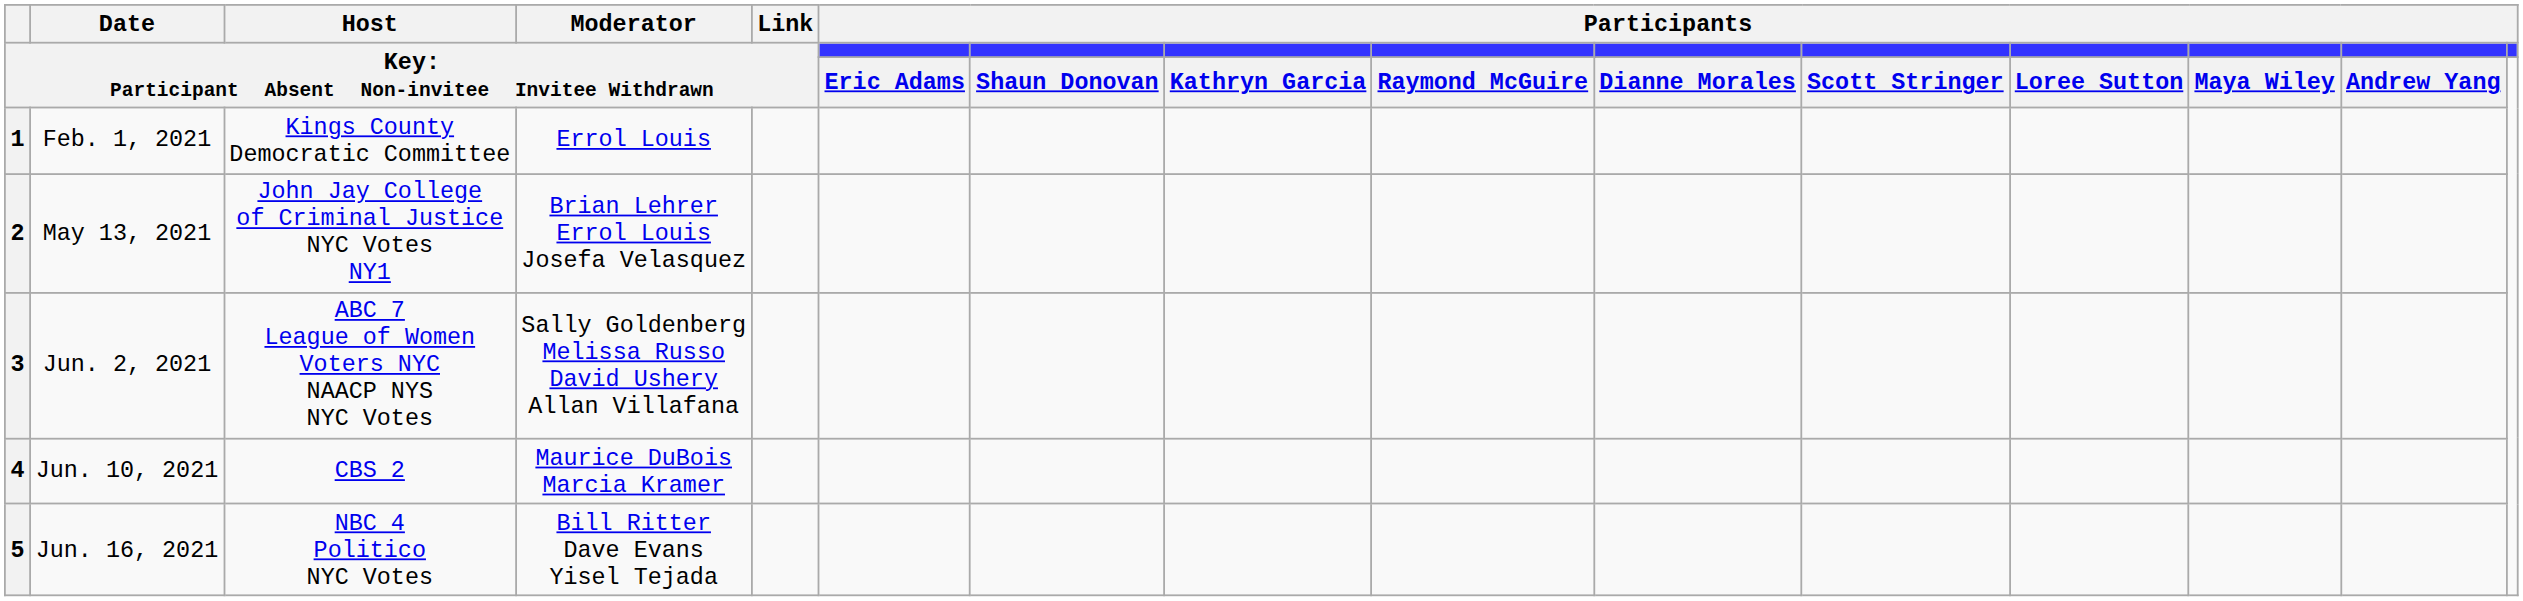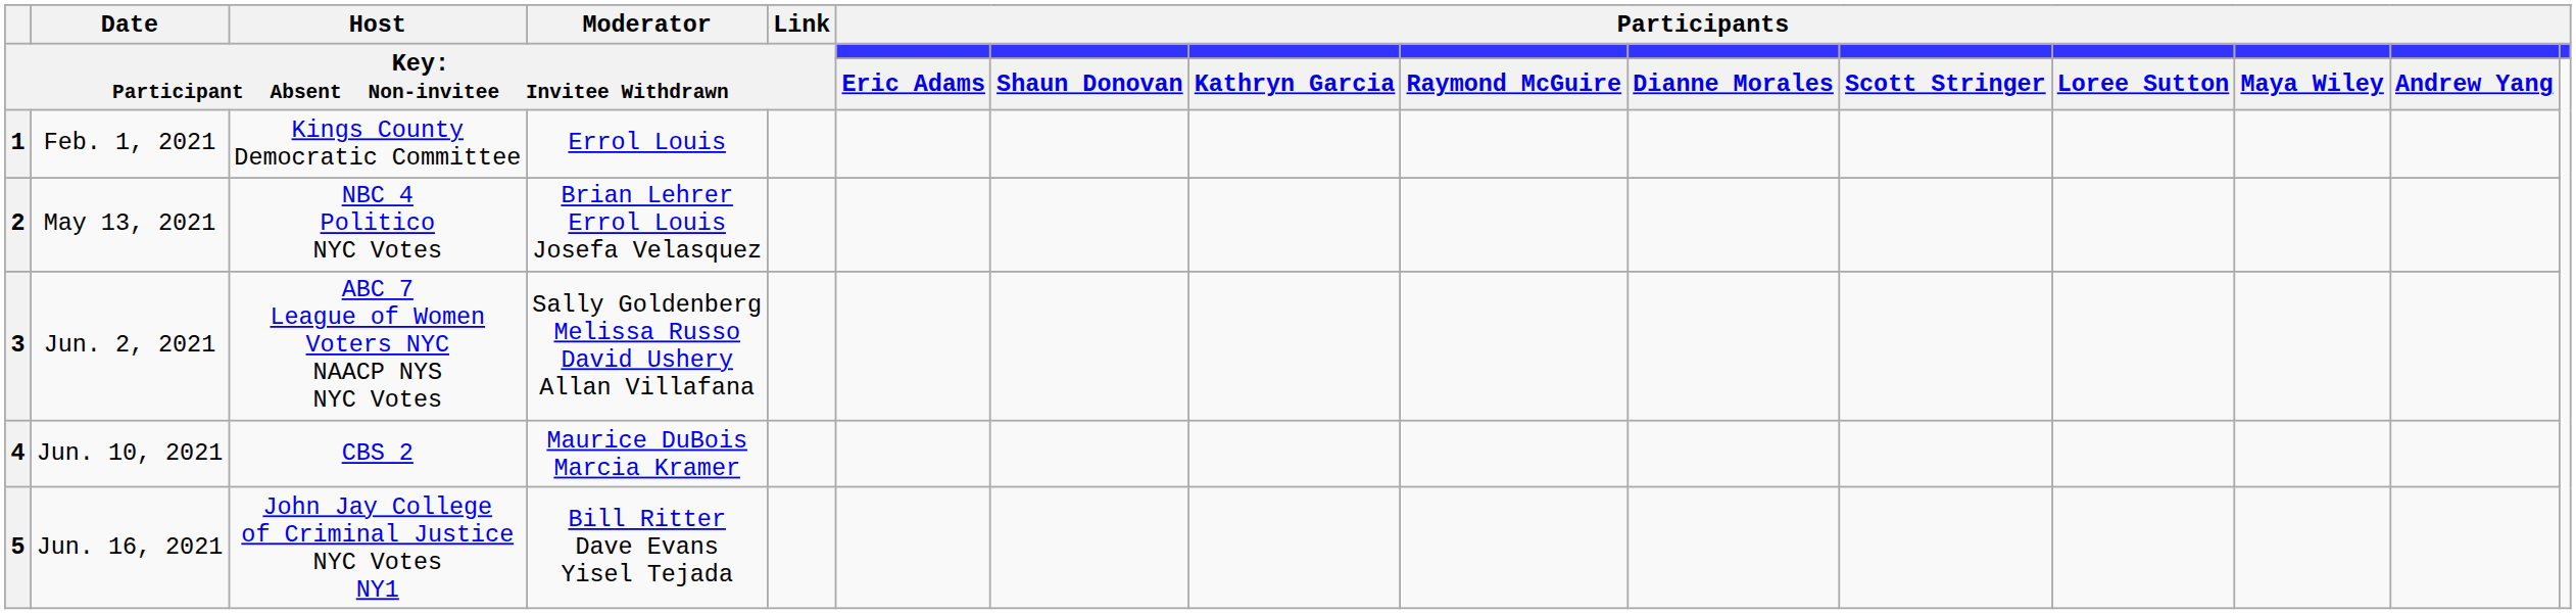 <table class="wikitable" style="text-align:center;">
 <tr>
 <th scope="col"></th>
 <th scope="col">Date</th>
 <th scope="col">Host</th>
 <th scope="col">Moderator</th>
 <th scope="col">Link</th>
 <th colspan="10" scope="col">Participants</th>
 </tr>
 <tr>
 <th colspan="5" rowspan="2">Key:<br> <small>Participant </small>  <small>Absent </small>  <small>Non-invitee </small>  <small>Invitee  Withdrawn</small></th>
 <th scope="col" style="background:#3333FF;"></th>
 <th scope="col" style="background:#3333FF;"></th>
 <th scope="col" style="background:#3333FF;"></th>
 <th scope="col" style="background:#3333FF;"></th>
 <th scope="col" style="background:#3333FF;"></th>
 <th scope="col" style="background:#3333FF;"></th>
 <th scope="col" style="background:#3333FF;"></th>
 <th scope="col" style="background:#3333FF;"></th>
 <th scope="col" style="background:#3333FF;"></th>
 <th scope="col" style="background:#3333FF;"></th>
 </tr>
 <tr>
 <th scope="col"><a href='#'>Eric Adams</a></th>
 <th scope="col"><a href='#'>Shaun Donovan</a></th>
 <th scope="col"><a href='#'>Kathryn Garcia</a></th>
 <th scope="col"><a href='#'>Raymond McGuire</a></th>
 <th scope="col"><a href='#'>Dianne Morales</a></th>
 <th scope="col"><a href='#'>Scott Stringer</a></th>
 <th scope="col"><a href='#'>Loree Sutton</a></th>
 <th scope="col"><a href='#'>Maya Wiley</a></th>
 <th scope="col"><a href='#'>Andrew Yang</a></th>
 </tr>
 <tr>
 <th scope="row">1</th>
 <td style="white-space:nowrap;">Feb. 1, 2021</td>
 <td style="white-space:nowrap;"><a href='#'>Kings County</a><br>Democratic Committee</td>
 <td style="white-space:nowrap;"><a href='#'>Errol Louis</a></td>
 <td style="white-space:nowrap;"></td>
 <td></td>
 <td></td>
 <td></td>
 <td></td>
 <td></td>
 <td></td>
 <td></td>
 <td></td>
 <td></td>
 </tr>
 <tr>
 <th scope="row">2</th>
 <td style="white-space:nowrap;">May 13, 2021</td>
-<td><a href='#'>John Jay College<br>of Criminal Justice</a><br>NYC Votes<br><a href='#'>NY1</a></td>
+<td style="white-space:nowrap;"><a href='#'>NBC 4</a><br><a href='#'>Politico</a><br>NYC Votes</td>
 <td style="white-space:nowrap;"><a href='#'>Brian Lehrer</a><br><a href='#'>Errol Louis</a><br>Josefa Velasquez</td>
 <td style="white-space:nowrap;"></td>
 <td></td>
 <td></td>
 <td></td>
 <td></td>
 <td></td>
 <td></td>
 <td></td>
 <td></td>
 <td></td>
 </tr>
 <tr>
 <th scope="row">3</th>
 <td style="white-space:nowrap;">Jun. 2, 2021</td>
 <td style="white-space:nowrap;"><a href='#'>ABC 7</a><br><a href='#'>League of Women<br>Voters NYC</a><br>NAACP NYS<br>NYC Votes</td>
 <td style="white-space:nowrap;">Sally Goldenberg<br><a href='#'>Melissa Russo</a><br><a href='#'>David Ushery</a><br>Allan Villafana</td>
 <td style="white-space:nowrap;"></td>
 <td></td>
 <td></td>
 <td></td>
 <td></td>
 <td></td>
 <td></td>
 <td></td>
 <td></td>
 <td></td>
 </tr>
 <tr>
 <th scope="row">4</th>
 <td style="white-space:nowrap;">Jun. 10, 2021</td>
 <td style="white-space:nowrap;"><a href='#'>CBS 2</a></td>
 <td style="white-space:nowrap;"><a href='#'>Maurice DuBois</a><br><a href='#'>Marcia Kramer</a></td>
 <td style="white-space:nowrap;"></td>
 <td></td>
 <td></td>
 <td></td>
 <td></td>
 <td></td>
 <td></td>
 <td></td>
 <td></td>
 <td></td>
 </tr>
 <tr>
 <th scope="row">5</th>
 <td style="white-space:nowrap;">Jun. 16, 2021</td>
-<td style="white-space:nowrap;"><a href='#'>NBC 4</a><br><a href='#'>Politico</a><br>NYC Votes</td>
+<td><a href='#'>John Jay College<br>of Criminal Justice</a><br>NYC Votes<br><a href='#'>NY1</a></td>
 <td style="white-space:nowrap;"><a href='#'>Bill Ritter</a><br>Dave Evans<br>Yisel Tejada</td>
 <td style="white-space:nowrap;"></td>
 <td></td>
 <td></td>
 <td></td>
 <td></td>
 <td></td>
 <td></td>
 <td></td>
 <td></td>
 <td></td>
 </tr>
 </table>
